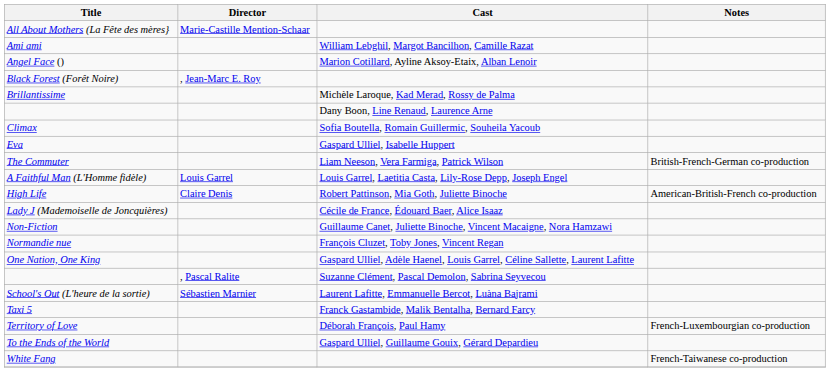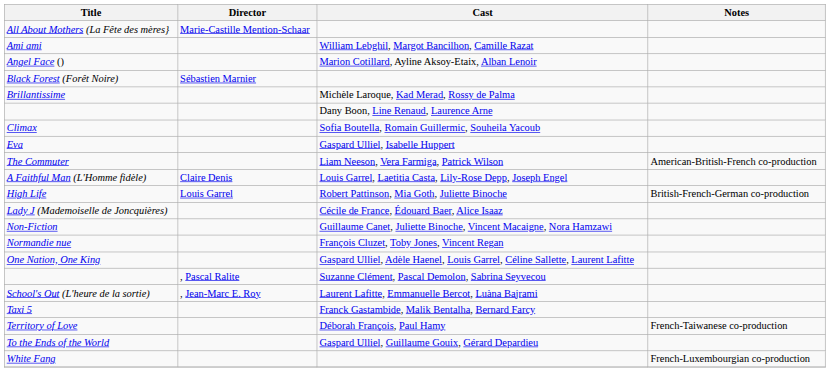 <table class="wikitable sortable" style="width:100%;">
 <tr>
 <th>Title</th>
 <th>Director</th>
 <th>Cast</th>
 <th>Notes</th>
 </tr>
 <tr>
 <td><em><a href='#'>All About Mothers</a> (La Fête des mères}</em></td>
 <td><a href='#'>Marie-Castille Mention-Schaar</a></td>
 <td></td>
 <td></td>
 </tr>
 <tr>
 <td><em><a href='#'>Ami ami</a></em></td>
 <td></td>
 <td><a href='#'>William Lebghil</a>, <a href='#'>Margot Bancilhon</a>, <a href='#'>Camille Razat</a></td>
 <td></td>
 </tr>
 <tr>
 <td><em><a href='#'>Angel Face</a></em> ()</td>
 <td></td>
 <td><a href='#'>Marion Cotillard</a>, Ayline Aksoy-Etaix, <a href='#'>Alban Lenoir</a></td>
 <td></td>
 </tr>
 <tr>
 <td><em><a href='#'>Black Forest</a> (Forêt Noire)</em></td>
-<td>, <a href='#'>Jean-Marc E. Roy</a></td>
+<td><a href='#'>Sébastien Marnier</a></td>
 <td></td>
 </tr>
 <tr>
 <td><em><a href='#'>Brillantissime</a></em></td>
 <td></td>
 <td>Michèle Laroque, <a href='#'>Kad Merad</a>, <a href='#'>Rossy de Palma</a></td>
 <td></td>
 </tr>
 <tr>
 <td></td>
 <td></td>
 <td>Dany Boon, <a href='#'>Line Renaud</a>, <a href='#'>Laurence Arne</a></td>
 <td></td>
 </tr>
 <tr>
 <td><em><a href='#'>Climax</a></em></td>
 <td></td>
 <td><a href='#'>Sofia Boutella</a>, <a href='#'>Romain Guillermic</a>, <a href='#'>Souheila Yacoub</a></td>
 <td></td>
 </tr>
 <tr>
 <td><em><a href='#'>Eva</a></em></td>
 <td></td>
 <td><a href='#'>Gaspard Ulliel</a>, <a href='#'>Isabelle Huppert</a></td>
 <td></td>
 </tr>
 <tr>
 <td><em><a href='#'>The Commuter</a></em></td>
 <td></td>
 <td><a href='#'>Liam Neeson</a>, <a href='#'>Vera Farmiga</a>, <a href='#'>Patrick Wilson</a></td>
-<td>British-French-German co-production</td>
+<td>American-British-French co-production</td>
 </tr>
 <tr>
 <td><em><a href='#'>A Faithful Man</a> (L'Homme fidèle)</em></td>
-<td><a href='#'>Louis Garrel</a></td>
+<td><a href='#'>Claire Denis</a></td>
 <td><a href='#'>Louis Garrel</a>, <a href='#'>Laetitia Casta</a>, <a href='#'>Lily-Rose Depp</a>, <a href='#'>Joseph Engel</a></td>
 <td></td>
 </tr>
 <tr>
 <td><em><a href='#'>High Life</a></em></td>
-<td><a href='#'>Claire Denis</a></td>
+<td><a href='#'>Louis Garrel</a></td>
 <td><a href='#'>Robert Pattinson</a>, <a href='#'>Mia Goth</a>, <a href='#'>Juliette Binoche</a></td>
-<td>American-British-French co-production</td>
+<td>British-French-German co-production</td>
 </tr>
 <tr>
 <td><em><a href='#'>Lady J</a> (Mademoiselle de Joncquières)</em></td>
 <td></td>
 <td><a href='#'>Cécile de France</a>, <a href='#'>Édouard Baer</a>, <a href='#'>Alice Isaaz</a></td>
 <td></td>
 </tr>
 <tr>
 <td><em><a href='#'>Non-Fiction</a></em></td>
 <td></td>
 <td><a href='#'>Guillaume Canet</a>, <a href='#'>Juliette Binoche</a>, <a href='#'>Vincent Macaigne</a>, <a href='#'>Nora Hamzawi</a></td>
 <td></td>
 </tr>
 <tr>
 <td><em><a href='#'>Normandie nue</a></em></td>
 <td></td>
 <td><a href='#'>François Cluzet</a>, <a href='#'>Toby Jones</a>, <a href='#'>Vincent Regan</a></td>
 <td></td>
 </tr>
 <tr>
 <td><em><a href='#'>One Nation, One King</a></em></td>
 <td></td>
 <td><a href='#'>Gaspard Ulliel</a>, <a href='#'>Adèle Haenel</a>, <a href='#'>Louis Garrel</a>, <a href='#'>Céline Sallette</a>, <a href='#'>Laurent Lafitte</a></td>
 <td></td>
 </tr>
 <tr>
 <td></td>
 <td>, <a href='#'>Pascal Ralite</a></td>
 <td><a href='#'>Suzanne Clément</a>, <a href='#'>Pascal Demolon</a>, <a href='#'>Sabrina Seyvecou</a></td>
 <td></td>
 </tr>
 <tr>
 <td><em><a href='#'>School's Out</a> (L'heure de la sortie)</em></td>
-<td><a href='#'>Sébastien Marnier</a></td>
+<td>, <a href='#'>Jean-Marc E. Roy</a></td>
 <td><a href='#'>Laurent Lafitte</a>, <a href='#'>Emmanuelle Bercot</a>, <a href='#'>Luàna Bajrami</a></td>
 <td></td>
 </tr>
 <tr>
 <td><em><a href='#'>Taxi 5</a></em></td>
 <td></td>
 <td><a href='#'>Franck Gastambide</a>, <a href='#'>Malik Bentalha</a>, <a href='#'>Bernard Farcy</a></td>
 <td></td>
 </tr>
 <tr>
 <td><em><a href='#'>Territory of Love</a></em></td>
 <td></td>
 <td><a href='#'>Déborah François</a>, <a href='#'>Paul Hamy</a></td>
-<td>French-Luxembourgian co-production</td>
+<td>French-Taiwanese co-production</td>
 </tr>
 <tr>
 <td><em><a href='#'>To the Ends of the World</a></em></td>
 <td></td>
 <td><a href='#'>Gaspard Ulliel</a>, <a href='#'>Guillaume Gouix</a>, <a href='#'>Gérard Depardieu</a></td>
 <td></td>
 </tr>
 <tr>
 <td><em><a href='#'>White Fang</a></em></td>
 <td></td>
 <td></td>
-<td>French-Taiwanese co-production</td>
+<td>French-Luxembourgian co-production</td>
 </tr>
 <tr>
 </tr>
 </table>
